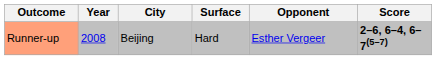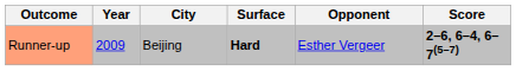 <table class="sortable wikitable">
 <tr>
 <th style="width:100px;">Outcome</th>
 <th width="50">Year</th>
 <th style="width:100px;">City</th>
 <th width="75">Surface</th>
 <th style="width:150px;">Opponent</th>
 <th style="width:100px;">Score</th>
 </tr>
 <tr style="background: Silver">
 <td bgcolor=FFA07A>Runner-up</td>
-<td><a href='#'>2008</a></td>
+<td><a href='#'>2009</a></td>
 <td>Beijing</td>
-<td>Hard</td>
+<td><strong>Hard</strong></td>
 <td> <a href='#'>Esther Vergeer</a></td>
 <td><strong>2–6, 6–4, 6–7<sup>(5–7)</sup></strong></td>
 </tr>
 </table>
